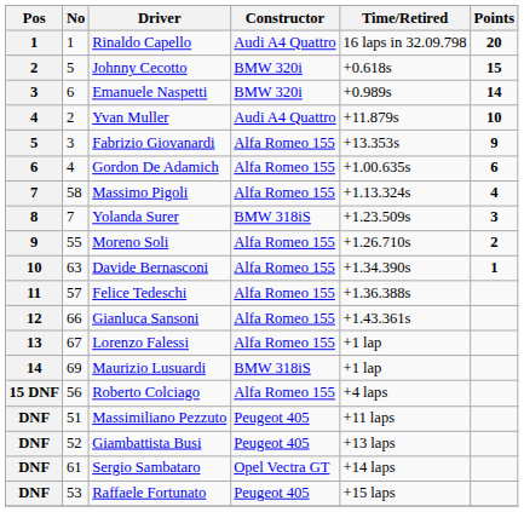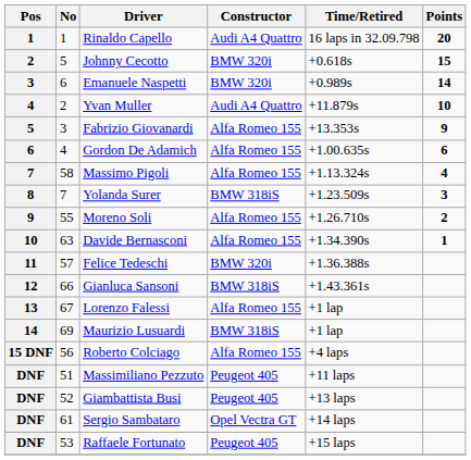 <table class="wikitable" style="font-size: 80%;">
 <tr>
 <th>Pos</th>
 <th>No</th>
 <th>Driver</th>
 <th>Constructor</th>
 <th>Time/Retired</th>
 <th>Points</th>
 </tr>
 <tr>
 <th>1</th>
 <td>1</td>
 <td> <a href='#'>Rinaldo Capello</a></td>
 <td><a href='#'>Audi A4 Quattro</a></td>
 <td>16 laps in 32.09.798</td>
 <td align=center><strong>20</strong></td>
 </tr>
 <tr>
 <th>2</th>
 <td>5</td>
 <td> <a href='#'>Johnny Cecotto</a></td>
 <td><a href='#'>BMW 320i</a></td>
 <td>+0.618s</td>
 <td align=center><strong>15</strong></td>
 </tr>
 <tr>
 <th>3</th>
 <td>6</td>
 <td> <a href='#'>Emanuele Naspetti</a></td>
 <td><a href='#'>BMW 320i</a></td>
 <td>+0.989s</td>
 <td align=center><strong>14</strong></td>
 </tr>
 <tr>
 <th>4</th>
 <td>2</td>
 <td> <a href='#'>Yvan Muller</a></td>
 <td><a href='#'>Audi A4 Quattro</a></td>
 <td>+11.879s</td>
 <td align=center><strong>10</strong></td>
 </tr>
 <tr>
 <th>5</th>
 <td>3</td>
 <td> <a href='#'>Fabrizio Giovanardi</a></td>
 <td><a href='#'>Alfa Romeo 155</a></td>
 <td>+13.353s</td>
 <td align=center><strong>9</strong></td>
 </tr>
 <tr>
 <th>6</th>
 <td>4</td>
 <td> <a href='#'>Gordon De Adamich</a></td>
 <td><a href='#'>Alfa Romeo 155</a></td>
 <td>+1.00.635s</td>
 <td align=center><strong>6</strong></td>
 </tr>
 <tr>
 <th>7</th>
 <td>58</td>
 <td> <a href='#'>Massimo Pigoli</a></td>
 <td><a href='#'>Alfa Romeo 155</a></td>
 <td>+1.13.324s</td>
 <td align=center><strong>4</strong></td>
 </tr>
 <tr>
 <th>8</th>
 <td>7</td>
 <td> <a href='#'>Yolanda Surer</a></td>
 <td><a href='#'>BMW 318iS</a></td>
 <td>+1.23.509s</td>
 <td align=center><strong>3</strong></td>
 </tr>
 <tr>
 <th>9</th>
 <td>55</td>
 <td> <a href='#'>Moreno Soli</a></td>
 <td><a href='#'>Alfa Romeo 155</a></td>
 <td>+1.26.710s</td>
 <td align=center><strong>2</strong></td>
 </tr>
 <tr>
 <th>10</th>
 <td>63</td>
 <td> <a href='#'>Davide Bernasconi</a></td>
 <td><a href='#'>Alfa Romeo 155</a></td>
 <td>+1.34.390s</td>
 <td align=center><strong>1</strong></td>
 </tr>
 <tr>
 <th>11</th>
 <td>57</td>
 <td> <a href='#'>Felice Tedeschi</a></td>
-<td><a href='#'>Alfa Romeo 155</a></td>
+<td><a href='#'>BMW 320i</a></td>
 <td>+1.36.388s</td>
 <td></td>
 </tr>
 <tr>
 <th>12</th>
 <td>66</td>
 <td> <a href='#'>Gianluca Sansoni</a></td>
-<td><a href='#'>Alfa Romeo 155</a></td>
+<td><a href='#'>BMW 318iS</a></td>
 <td>+1.43.361s</td>
 <td></td>
 </tr>
 <tr>
 <th>13</th>
 <td>67</td>
 <td> <a href='#'>Lorenzo Falessi</a></td>
 <td><a href='#'>Alfa Romeo 155</a></td>
 <td>+1 lap</td>
 <td></td>
 </tr>
 <tr>
 <th>14</th>
 <td>69</td>
 <td> <a href='#'>Maurizio Lusuardi</a></td>
 <td><a href='#'>BMW 318iS</a></td>
 <td>+1 lap</td>
 <td></td>
 </tr>
 <tr>
 <th>15 DNF</th>
 <td>56</td>
 <td> <a href='#'>Roberto Colciago</a></td>
 <td><a href='#'>Alfa Romeo 155</a></td>
 <td>+4 laps</td>
 <td></td>
 </tr>
 <tr>
 <th>DNF</th>
 <td>51</td>
 <td> <a href='#'>Massimiliano Pezzuto</a></td>
 <td><a href='#'>Peugeot 405</a></td>
 <td>+11 laps</td>
 <td></td>
 </tr>
 <tr>
 <th>DNF</th>
 <td>52</td>
 <td> <a href='#'>Giambattista Busi</a></td>
 <td><a href='#'>Peugeot 405</a></td>
 <td>+13 laps</td>
 <td></td>
 </tr>
 <tr>
 <th>DNF</th>
 <td>61</td>
 <td> <a href='#'>Sergio Sambataro</a></td>
 <td><a href='#'> Opel Vectra GT</a></td>
 <td>+14 laps</td>
 <td></td>
 </tr>
 <tr>
 <th>DNF</th>
 <td>53</td>
 <td> <a href='#'>Raffaele Fortunato</a></td>
 <td><a href='#'>Peugeot 405</a></td>
 <td>+15 laps</td>
 <td></td>
 </tr>
 <tr>
 </tr>
 </table>
